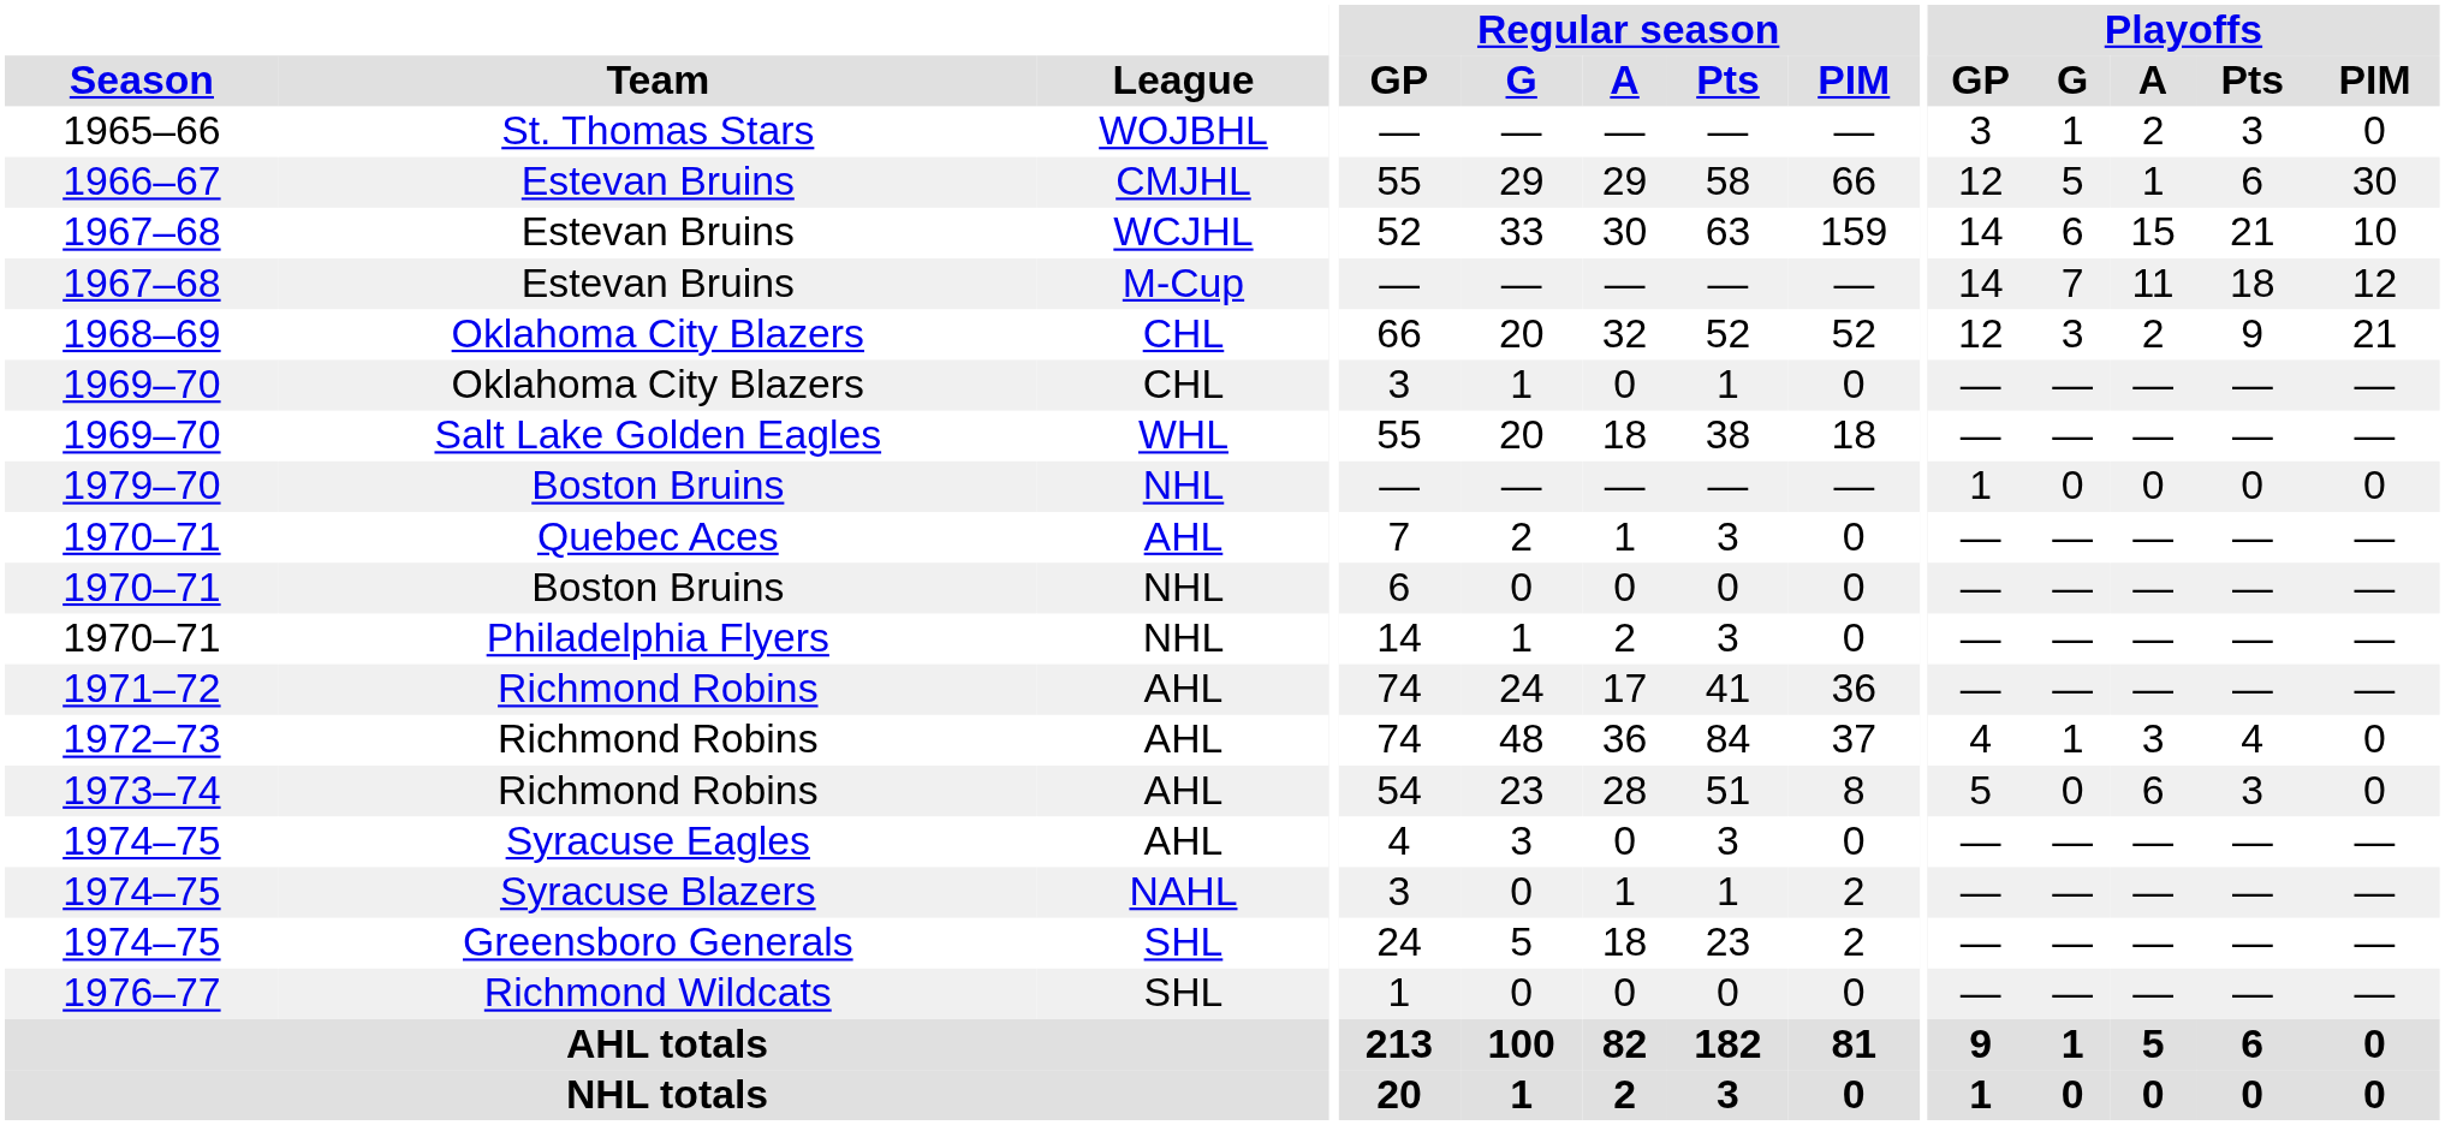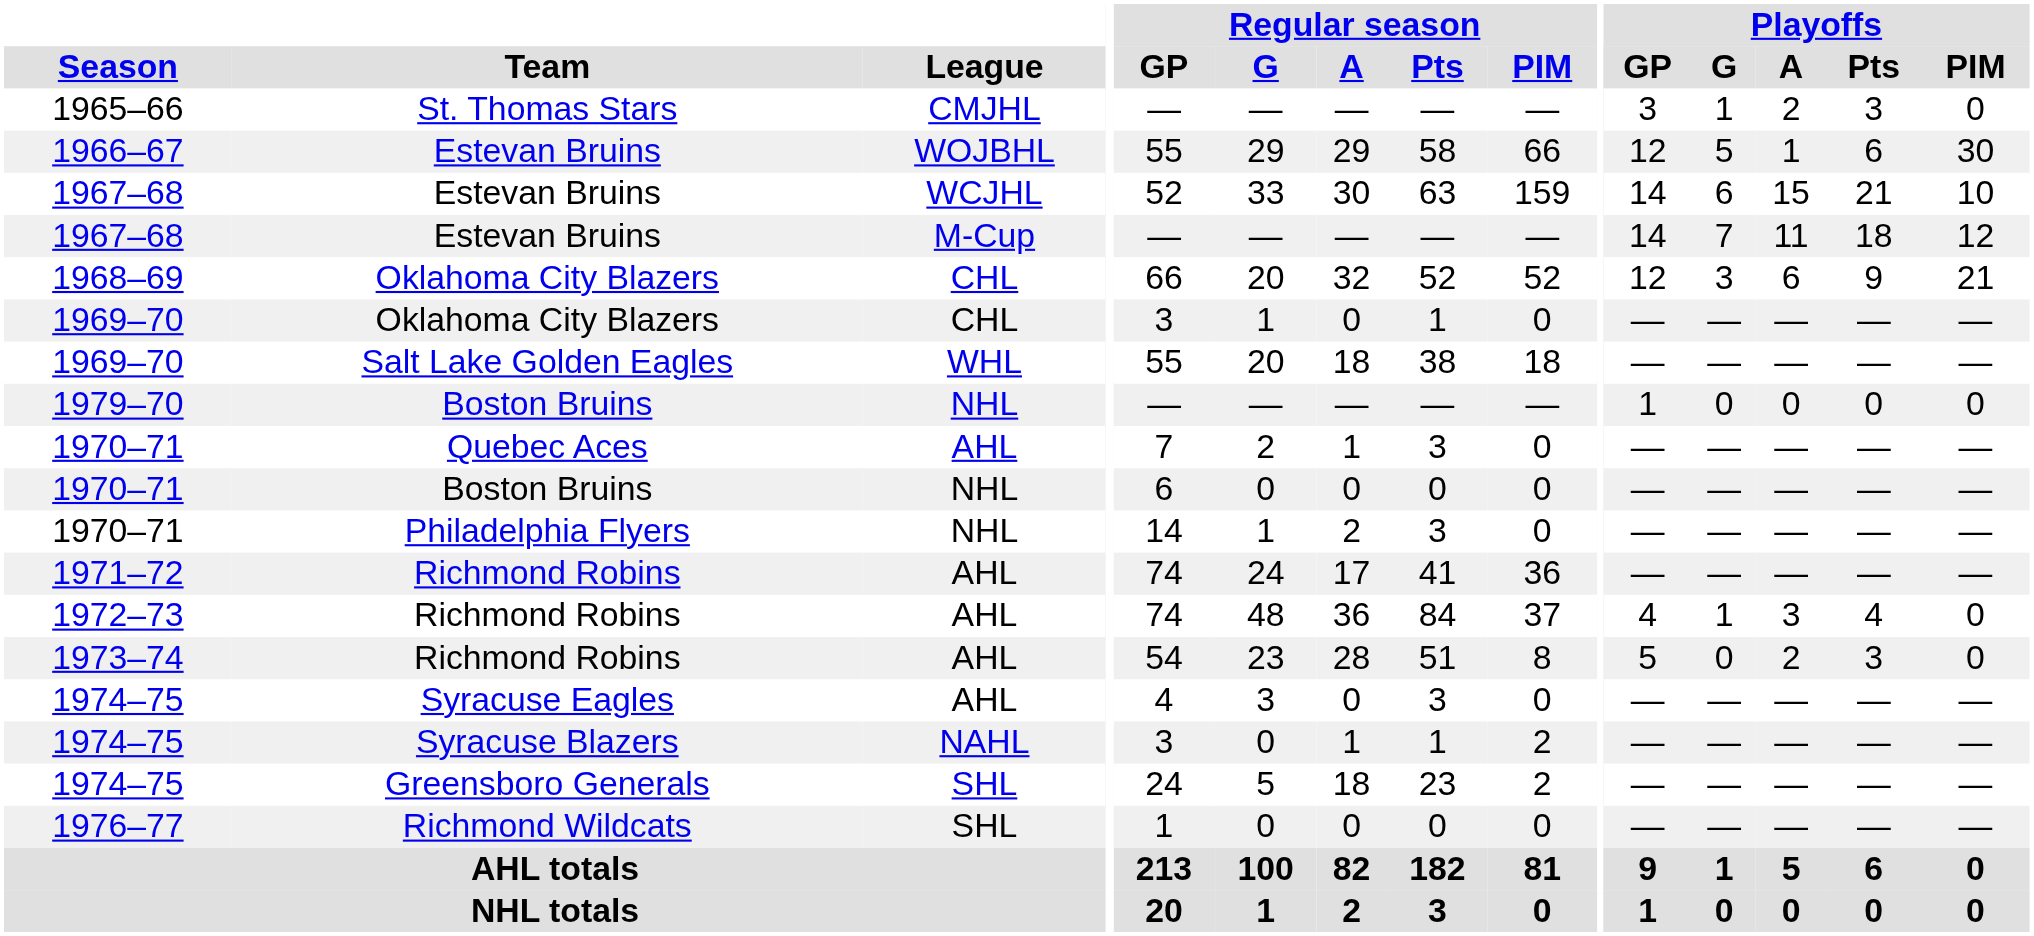 <table border="0" cellpadding="1" cellspacing="0" style="text-align:center; width:60em">
 <tr bgcolor="#e0e0e0">
 <th colspan="3" bgcolor="#ffffff"></th>
 <th rowspan="100" bgcolor="#ffffff"></th>
 <th colspan="5"><a href='#'>Regular season</a></th>
 <th rowspan="100" bgcolor="#ffffff"></th>
 <th colspan="5"><a href='#'>Playoffs</a></th>
 </tr>
 <tr bgcolor="#e0e0e0">
 <th><a href='#'>Season</a></th>
 <th>Team</th>
 <th>League</th>
 <th>GP</th>
 <th><a href='#'>G</a></th>
 <th><a href='#'>A</a></th>
 <th><a href='#'>Pts</a></th>
 <th><a href='#'>PIM</a></th>
 <th>GP</th>
 <th>G</th>
 <th>A</th>
 <th>Pts</th>
 <th>PIM</th>
 </tr>
 <tr>
 <td>1965–66</td>
 <td><a href='#'>St. Thomas Stars</a></td>
-<td><a href='#'>WOJBHL</a></td>
+<td><a href='#'>CMJHL</a></td>
 <td>—</td>
 <td>—</td>
 <td>—</td>
 <td>—</td>
 <td>—</td>
 <td>3</td>
 <td>1</td>
 <td>2</td>
 <td>3</td>
 <td>0</td>
 </tr>
 <tr bgcolor="#f0f0f0">
 <td><a href='#'>1966–67</a></td>
 <td><a href='#'>Estevan Bruins</a></td>
-<td><a href='#'>CMJHL</a></td>
+<td><a href='#'>WOJBHL</a></td>
 <td>55</td>
 <td>29</td>
 <td>29</td>
 <td>58</td>
 <td>66</td>
 <td>12</td>
 <td>5</td>
 <td>1</td>
 <td>6</td>
 <td>30</td>
 </tr>
 <tr>
 <td><a href='#'>1967–68</a></td>
 <td>Estevan Bruins</td>
 <td><a href='#'>WCJHL</a></td>
 <td>52</td>
 <td>33</td>
 <td>30</td>
 <td>63</td>
 <td>159</td>
 <td>14</td>
 <td>6</td>
 <td>15</td>
 <td>21</td>
 <td>10</td>
 </tr>
 <tr bgcolor="#f0f0f0">
 <td><a href='#'>1967–68</a></td>
 <td>Estevan Bruins</td>
 <td><a href='#'>M-Cup</a></td>
 <td>—</td>
 <td>—</td>
 <td>—</td>
 <td>—</td>
 <td>—</td>
 <td>14</td>
 <td>7</td>
 <td>11</td>
 <td>18</td>
 <td>12</td>
 </tr>
 <tr>
 <td><a href='#'>1968–69</a></td>
 <td><a href='#'>Oklahoma City Blazers</a></td>
 <td><a href='#'>CHL</a></td>
 <td>66</td>
 <td>20</td>
 <td>32</td>
 <td>52</td>
 <td>52</td>
 <td>12</td>
 <td>3</td>
-<td>2</td>
+<td>6</td>
 <td>9</td>
 <td>21</td>
 </tr>
 <tr bgcolor="#f0f0f0">
 <td><a href='#'>1969–70</a></td>
 <td>Oklahoma City Blazers</td>
 <td>CHL</td>
 <td>3</td>
 <td>1</td>
 <td>0</td>
 <td>1</td>
 <td>0</td>
 <td>—</td>
 <td>—</td>
 <td>—</td>
 <td>—</td>
 <td>—</td>
 </tr>
 <tr>
 <td><a href='#'>1969–70</a></td>
 <td><a href='#'>Salt Lake Golden Eagles</a></td>
 <td><a href='#'>WHL</a></td>
 <td>55</td>
 <td>20</td>
 <td>18</td>
 <td>38</td>
 <td>18</td>
 <td>—</td>
 <td>—</td>
 <td>—</td>
 <td>—</td>
 <td>—</td>
 </tr>
 <tr bgcolor="#f0f0f0">
 <td><a href='#'>1979–70</a></td>
 <td><a href='#'>Boston Bruins</a></td>
 <td><a href='#'>NHL</a></td>
 <td>—</td>
 <td>—</td>
 <td>—</td>
 <td>—</td>
 <td>—</td>
 <td>1</td>
 <td>0</td>
 <td>0</td>
 <td>0</td>
 <td>0</td>
 </tr>
 <tr>
 <td><a href='#'>1970–71</a></td>
 <td><a href='#'>Quebec Aces</a></td>
 <td><a href='#'>AHL</a></td>
 <td>7</td>
 <td>2</td>
 <td>1</td>
 <td>3</td>
 <td>0</td>
 <td>—</td>
 <td>—</td>
 <td>—</td>
 <td>—</td>
 <td>—</td>
 </tr>
 <tr bgcolor="#f0f0f0">
 <td><a href='#'>1970–71</a></td>
 <td>Boston Bruins</td>
 <td>NHL</td>
 <td>6</td>
 <td>0</td>
 <td>0</td>
 <td>0</td>
 <td>0</td>
 <td>—</td>
 <td>—</td>
 <td>—</td>
 <td>—</td>
 <td>—</td>
 </tr>
 <tr>
 <td>1970–71</td>
 <td><a href='#'>Philadelphia Flyers</a></td>
 <td>NHL</td>
 <td>14</td>
 <td>1</td>
 <td>2</td>
 <td>3</td>
 <td>0</td>
 <td>—</td>
 <td>—</td>
 <td>—</td>
 <td>—</td>
 <td>—</td>
 </tr>
 <tr bgcolor="#f0f0f0">
 <td><a href='#'>1971–72</a></td>
 <td><a href='#'>Richmond Robins</a></td>
 <td>AHL</td>
 <td>74</td>
 <td>24</td>
 <td>17</td>
 <td>41</td>
 <td>36</td>
 <td>—</td>
 <td>—</td>
 <td>—</td>
 <td>—</td>
 <td>—</td>
 </tr>
 <tr>
 <td><a href='#'>1972–73</a></td>
 <td>Richmond Robins</td>
 <td>AHL</td>
 <td>74</td>
 <td>48</td>
 <td>36</td>
 <td>84</td>
 <td>37</td>
 <td>4</td>
 <td>1</td>
 <td>3</td>
 <td>4</td>
 <td>0</td>
 </tr>
 <tr bgcolor="#f0f0f0">
 <td><a href='#'>1973–74</a></td>
 <td>Richmond Robins</td>
 <td>AHL</td>
 <td>54</td>
 <td>23</td>
 <td>28</td>
 <td>51</td>
 <td>8</td>
 <td>5</td>
 <td>0</td>
-<td>6</td>
+<td>2</td>
 <td>3</td>
 <td>0</td>
 </tr>
 <tr>
 <td><a href='#'>1974–75</a></td>
 <td><a href='#'>Syracuse Eagles</a></td>
 <td>AHL</td>
 <td>4</td>
 <td>3</td>
 <td>0</td>
 <td>3</td>
 <td>0</td>
 <td>—</td>
 <td>—</td>
 <td>—</td>
 <td>—</td>
 <td>—</td>
 </tr>
 <tr bgcolor="#f0f0f0">
 <td><a href='#'>1974–75</a></td>
 <td><a href='#'>Syracuse Blazers</a></td>
 <td><a href='#'>NAHL</a></td>
 <td>3</td>
 <td>0</td>
 <td>1</td>
 <td>1</td>
 <td>2</td>
 <td>—</td>
 <td>—</td>
 <td>—</td>
 <td>—</td>
 <td>—</td>
 </tr>
 <tr>
 <td><a href='#'>1974–75</a></td>
 <td><a href='#'>Greensboro Generals</a></td>
 <td><a href='#'>SHL</a></td>
 <td>24</td>
 <td>5</td>
 <td>18</td>
 <td>23</td>
 <td>2</td>
 <td>—</td>
 <td>—</td>
 <td>—</td>
 <td>—</td>
 <td>—</td>
 </tr>
 <tr bgcolor="#f0f0f0">
 <td><a href='#'>1976–77</a></td>
 <td><a href='#'>Richmond Wildcats</a></td>
 <td>SHL</td>
 <td>1</td>
 <td>0</td>
 <td>0</td>
 <td>0</td>
 <td>0</td>
 <td>—</td>
 <td>—</td>
 <td>—</td>
 <td>—</td>
 <td>—</td>
 </tr>
 <tr bgcolor="#e0e0e0">
 <th colspan="3">AHL totals</th>
 <th>213</th>
 <th>100</th>
 <th>82</th>
 <th>182</th>
 <th>81</th>
 <th>9</th>
 <th>1</th>
 <th>5</th>
 <th>6</th>
 <th>0</th>
 </tr>
 <tr bgcolor="#e0e0e0">
 <th colspan="3">NHL totals</th>
 <th>20</th>
 <th>1</th>
 <th>2</th>
 <th>3</th>
 <th>0</th>
 <th>1</th>
 <th>0</th>
 <th>0</th>
 <th>0</th>
 <th>0</th>
 </tr>
 </table>
